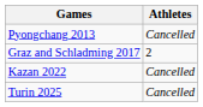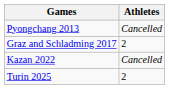 <table class="wikitable">
 <tr>
 <th>Games</th>
 <th>Athletes</th>
 </tr>
 <tr>
 <td> <a href='#'>Pyongchang 2013</a></td>
 <td><em>Cancelled</em></td>
 </tr>
 <tr>
 <td> <a href='#'>Graz and Schladming 2017</a></td>
 <td>2</td>
 </tr>
 <tr>
 <td> <a href='#'>Kazan 2022</a></td>
 <td><em>Cancelled</em></td>
 </tr>
 <tr>
 <td> <a href='#'>Turin 2025</a></td>
-<td><em>Cancelled</em></td>
+<td>2</td>
 </tr>
 </table>
